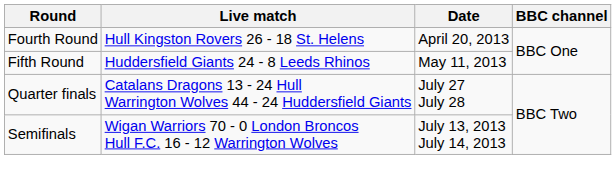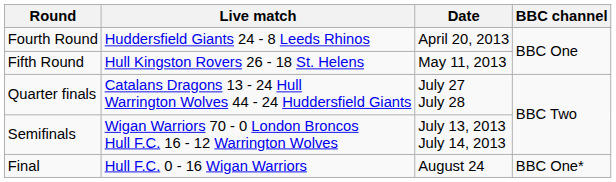 <table class="wikitable">
 <tr>
 <th>Round</th>
 <th>Live match</th>
 <th>Date</th>
 <th>BBC channel</th>
 </tr>
 <tr>
 <td>Fourth Round</td>
-<td><a href='#'>Hull Kingston Rovers</a> 26 - 18 <a href='#'>St. Helens</a></td>
+<td><a href='#'>Huddersfield Giants</a> 24 - 8 <a href='#'>Leeds Rhinos</a></td>
 <td>April 20, 2013</td>
 <td rowspan=2>BBC One</td>
 </tr>
 <tr>
 <td>Fifth Round</td>
-<td><a href='#'>Huddersfield Giants</a> 24 - 8 <a href='#'>Leeds Rhinos</a></td>
+<td><a href='#'>Hull Kingston Rovers</a> 26 - 18 <a href='#'>St. Helens</a></td>
 <td>May 11, 2013</td>
 </tr>
 <tr>
 <td>Quarter finals</td>
 <td><a href='#'>Catalans Dragons</a> 13 - 24 <a href='#'>Hull</a><br><a href='#'>Warrington Wolves</a> 44 - 24 <a href='#'>Huddersfield Giants</a></td>
 <td>July 27<br>July 28</td>
 <td rowspan=2>BBC Two</td>
 </tr>
 <tr>
 <td>Semifinals</td>
 <td><a href='#'>Wigan Warriors</a> 70 - 0 <a href='#'>London Broncos</a><br><a href='#'>Hull F.C.</a> 16 - 12 <a href='#'>Warrington Wolves</a></td>
 <td>July 13, 2013<br>July 14, 2013</td>
 </tr>
+<tr>
+<td>Final</td>
+<td><a href='#'>Hull F.C.</a> 0 - 16 <a href='#'>Wigan Warriors</a></td>
+<td>August 24</td>
+<td>BBC One*</td>
+</tr>
 </table>
